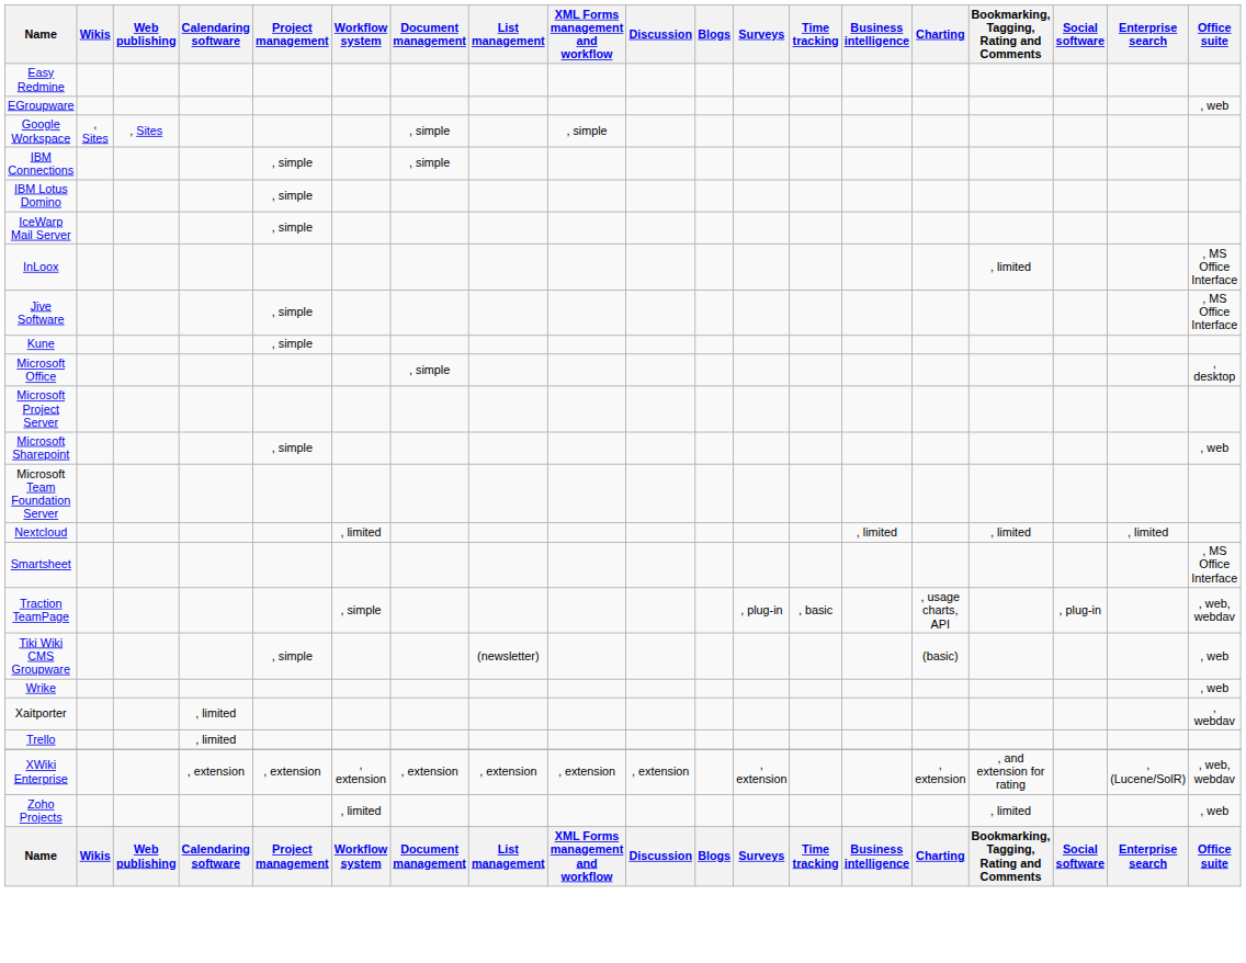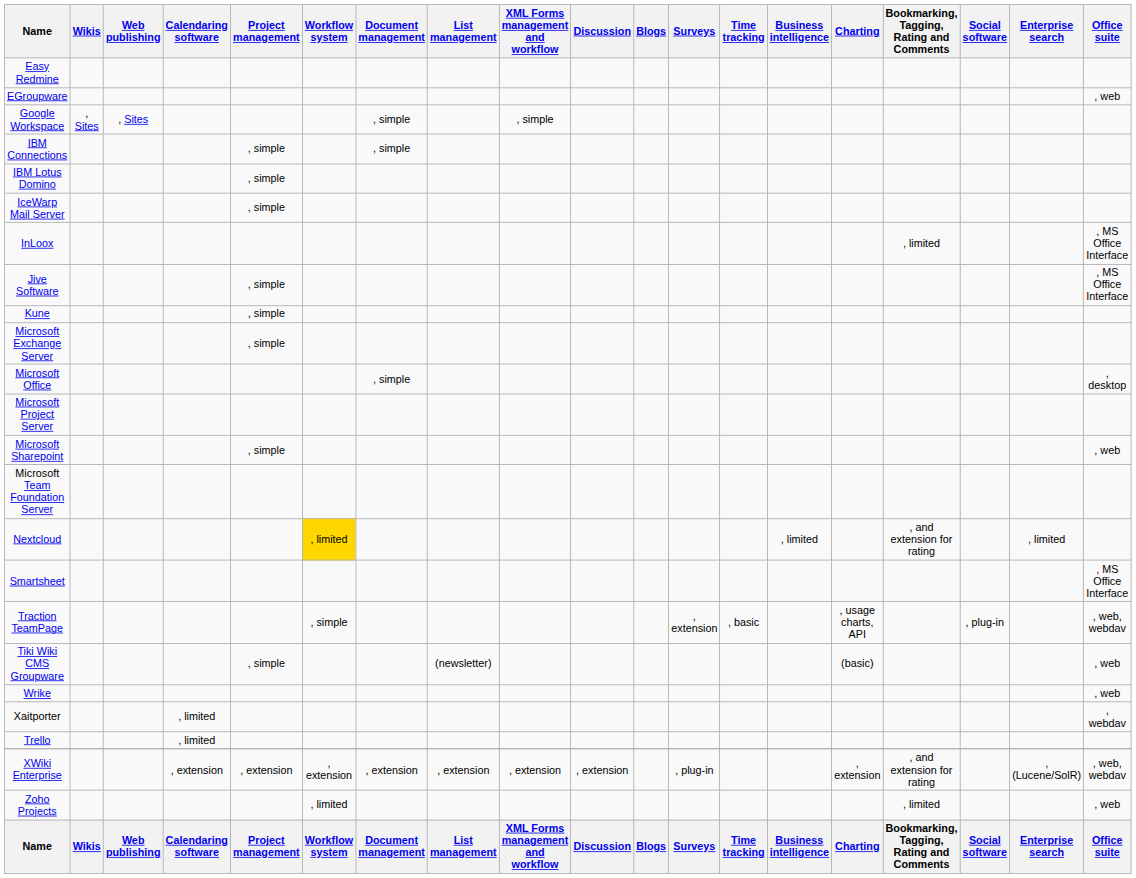 <table class="wikitable sortable sticky-header" style="width: 100%; text-align: center; font-size: smaller;">
 <tr>
 <th>Name</th>
 <th><a href='#'>Wikis</a></th>
 <th><a href='#'>Web publishing</a></th>
 <th><a href='#'>Calendaring software</a></th>
 <th><a href='#'>Project management</a></th>
 <th><a href='#'>Workflow system</a></th>
 <th><a href='#'>Document management</a></th>
 <th><a href='#'>List management</a></th>
 <th><a href='#'>XML Forms management and workflow</a></th>
 <th><a href='#'>Discussion</a></th>
 <th><a href='#'>Blogs</a></th>
 <th><a href='#'>Surveys</a></th>
 <th><a href='#'>Time tracking</a></th>
 <th><a href='#'>Business intelligence</a></th>
 <th><a href='#'>Charting</a></th>
 <th>Bookmarking, Tagging, Rating and Comments</th>
 <th><a href='#'>Social software</a></th>
 <th><a href='#'>Enterprise search</a></th>
 <th><a href='#'>Office suite</a></th>
 </tr>
 <tr>
 <td><a href='#'>Easy Redmine</a></td>
 <td></td>
 <td></td>
 <td></td>
 <td></td>
 <td></td>
 <td></td>
 <td></td>
 <td></td>
 <td></td>
 <td></td>
 <td></td>
 <td></td>
 <td></td>
 <td></td>
 <td></td>
 <td></td>
 <td></td>
 <td></td>
 </tr>
 <tr>
 <td><a href='#'>EGroupware</a></td>
 <td></td>
 <td></td>
 <td></td>
 <td></td>
 <td></td>
 <td></td>
 <td></td>
 <td></td>
 <td></td>
 <td></td>
 <td></td>
 <td></td>
 <td></td>
 <td></td>
 <td></td>
 <td></td>
 <td></td>
 <td>, web</td>
 </tr>
 <tr>
 <td><a href='#'>Google Workspace</a></td>
 <td>, <a href='#'>Sites</a></td>
 <td>, <a href='#'>Sites</a></td>
 <td></td>
 <td></td>
 <td></td>
 <td>, simple</td>
 <td></td>
 <td>, simple</td>
 <td></td>
 <td></td>
 <td></td>
 <td></td>
 <td></td>
 <td></td>
 <td></td>
 <td></td>
 <td></td>
 <td></td>
 </tr>
 <tr>
 <td><a href='#'>IBM Connections</a></td>
 <td></td>
 <td></td>
 <td></td>
 <td>, simple</td>
 <td></td>
 <td>, simple</td>
 <td></td>
 <td></td>
 <td></td>
 <td></td>
 <td></td>
 <td></td>
 <td></td>
 <td></td>
 <td></td>
 <td></td>
 <td></td>
 <td></td>
 </tr>
 <tr>
 <td><a href='#'>IBM Lotus Domino</a></td>
 <td></td>
 <td></td>
 <td></td>
 <td>, simple</td>
 <td></td>
 <td></td>
 <td></td>
 <td></td>
 <td></td>
 <td></td>
 <td></td>
 <td></td>
 <td></td>
 <td></td>
 <td></td>
 <td></td>
 <td></td>
 <td></td>
 </tr>
 <tr>
 <td><a href='#'>IceWarp Mail Server</a></td>
 <td></td>
 <td></td>
 <td></td>
 <td>, simple</td>
 <td></td>
 <td></td>
 <td></td>
 <td></td>
 <td></td>
 <td></td>
 <td></td>
 <td></td>
 <td></td>
 <td></td>
 <td></td>
 <td></td>
 <td></td>
 <td></td>
 </tr>
 <tr>
 <td><a href='#'>InLoox</a></td>
 <td></td>
 <td></td>
 <td></td>
 <td></td>
 <td></td>
 <td></td>
 <td></td>
 <td></td>
 <td></td>
 <td></td>
 <td></td>
 <td></td>
 <td></td>
 <td></td>
 <td>, limited</td>
 <td></td>
 <td></td>
 <td>, MS Office Interface</td>
 </tr>
 <tr>
 <td><a href='#'>Jive Software</a></td>
 <td></td>
 <td></td>
 <td></td>
 <td>, simple</td>
 <td></td>
 <td></td>
 <td></td>
 <td></td>
 <td></td>
 <td></td>
 <td></td>
 <td></td>
 <td></td>
 <td></td>
 <td></td>
 <td></td>
 <td></td>
 <td>, MS Office Interface</td>
 </tr>
 <tr>
 <td><a href='#'>Kune</a></td>
 <td></td>
 <td></td>
 <td></td>
 <td>, simple</td>
 <td></td>
 <td></td>
 <td></td>
 <td></td>
 <td></td>
 <td></td>
 <td></td>
 <td></td>
 <td></td>
 <td></td>
 <td></td>
 <td></td>
 <td></td>
 <td></td>
 </tr>
 <tr>
+<td><a href='#'>Microsoft Exchange Server</a></td>
+<td></td>
+<td></td>
+<td></td>
+<td>, simple</td>
+<td></td>
+<td></td>
+<td></td>
+<td></td>
+<td></td>
+<td></td>
+<td></td>
+<td></td>
+<td></td>
+<td></td>
+<td></td>
+<td></td>
+<td></td>
+<td></td>
+</tr>
+<tr>
 <td><a href='#'>Microsoft Office</a></td>
 <td></td>
 <td></td>
 <td></td>
 <td></td>
 <td></td>
 <td>, simple</td>
 <td></td>
 <td></td>
 <td></td>
 <td></td>
 <td></td>
 <td></td>
 <td></td>
 <td></td>
 <td></td>
 <td></td>
 <td></td>
 <td>, desktop</td>
 </tr>
 <tr>
 <td><a href='#'>Microsoft Project Server</a></td>
 <td></td>
 <td></td>
 <td></td>
 <td></td>
 <td></td>
 <td></td>
 <td></td>
 <td></td>
 <td></td>
 <td></td>
 <td></td>
 <td></td>
 <td></td>
 <td></td>
 <td></td>
 <td></td>
 <td></td>
 <td></td>
 </tr>
 <tr>
 <td><a href='#'>Microsoft Sharepoint</a></td>
 <td></td>
 <td></td>
 <td></td>
 <td>, simple</td>
 <td></td>
 <td></td>
 <td></td>
 <td></td>
 <td></td>
 <td></td>
 <td></td>
 <td></td>
 <td></td>
 <td></td>
 <td></td>
 <td></td>
 <td></td>
 <td>, web</td>
 </tr>
 <tr>
 <td>Microsoft <a href='#'>Team Foundation Server</a></td>
 <td></td>
 <td></td>
 <td></td>
 <td></td>
 <td></td>
 <td></td>
 <td></td>
 <td></td>
 <td></td>
 <td></td>
 <td></td>
 <td></td>
 <td></td>
 <td></td>
 <td></td>
 <td></td>
 <td></td>
 <td></td>
 </tr>
 <tr>
 <td><a href='#'>Nextcloud</a></td>
 <td></td>
 <td></td>
 <td></td>
 <td></td>
-<td>, limited</td>
+<td style="background: gold;">, limited</td>
 <td></td>
 <td></td>
 <td></td>
 <td></td>
 <td></td>
 <td></td>
 <td></td>
 <td>, limited</td>
 <td></td>
-<td>, limited</td>
+<td>, and extension for rating</td>
 <td></td>
 <td>, limited</td>
 <td></td>
 </tr>
 <tr>
 <td><a href='#'>Smartsheet</a></td>
 <td></td>
 <td></td>
 <td></td>
 <td></td>
 <td></td>
 <td></td>
 <td></td>
 <td></td>
 <td></td>
 <td></td>
 <td></td>
 <td></td>
 <td></td>
 <td></td>
 <td></td>
 <td></td>
 <td></td>
 <td>, MS Office Interface</td>
 </tr>
 <tr>
 <td><a href='#'>Traction TeamPage</a></td>
 <td></td>
 <td></td>
 <td></td>
 <td></td>
 <td>, simple</td>
 <td></td>
 <td></td>
 <td></td>
 <td></td>
 <td></td>
-<td>, plug-in</td>
+<td>, extension</td>
 <td>, basic</td>
 <td></td>
 <td>, usage charts, API</td>
 <td></td>
 <td>, plug-in</td>
 <td></td>
 <td>, web, webdav</td>
 </tr>
 <tr>
 <td><a href='#'>Tiki Wiki CMS Groupware</a></td>
 <td></td>
 <td></td>
 <td></td>
 <td>, simple</td>
 <td></td>
 <td></td>
 <td> (newsletter)</td>
 <td></td>
 <td></td>
 <td></td>
 <td></td>
 <td></td>
 <td></td>
 <td> (basic)</td>
 <td></td>
 <td></td>
 <td></td>
 <td>, web</td>
 </tr>
 <tr>
 <td><a href='#'>Wrike</a></td>
 <td></td>
 <td></td>
 <td></td>
 <td></td>
 <td></td>
 <td></td>
 <td></td>
 <td></td>
 <td></td>
 <td></td>
 <td></td>
 <td></td>
 <td></td>
 <td></td>
 <td></td>
 <td></td>
 <td></td>
 <td>, web</td>
 </tr>
 <tr>
 <td>Xaitporter</td>
 <td></td>
 <td></td>
 <td>, limited</td>
 <td></td>
 <td></td>
 <td></td>
 <td></td>
 <td></td>
 <td></td>
 <td></td>
 <td></td>
 <td></td>
 <td></td>
 <td></td>
 <td></td>
 <td></td>
 <td></td>
 <td>, webdav</td>
 </tr>
 <tr>
 <td><a href='#'>Trello</a></td>
 <td></td>
 <td></td>
 <td>, limited</td>
 <td></td>
 <td></td>
 <td></td>
 <td></td>
 <td></td>
 <td></td>
 <td></td>
 <td></td>
 <td></td>
 <td></td>
 <td></td>
 <td></td>
 <td></td>
 <td></td>
 <td></td>
 </tr>
 <tr>
 </tr>
 <tr>
 <td><a href='#'>XWiki Enterprise</a></td>
 <td></td>
 <td></td>
 <td>, extension</td>
 <td>, extension</td>
 <td>, extension</td>
 <td>, extension</td>
 <td>, extension</td>
 <td>, extension</td>
 <td>, extension</td>
 <td></td>
-<td>, extension</td>
+<td>, plug-in</td>
 <td></td>
 <td></td>
 <td>, extension</td>
 <td>, and extension for rating</td>
 <td></td>
 <td>, (Lucene/SolR)</td>
 <td>, web, webdav</td>
 </tr>
 <tr>
 <td><a href='#'>Zoho Projects</a></td>
 <td></td>
 <td></td>
 <td></td>
 <td></td>
 <td>, limited</td>
 <td></td>
 <td></td>
 <td></td>
 <td></td>
 <td></td>
 <td></td>
 <td></td>
 <td></td>
 <td></td>
 <td>, limited</td>
 <td></td>
 <td></td>
 <td>, web</td>
 </tr>
 <tr>
 <th>Name</th>
 <th><a href='#'>Wikis</a></th>
 <th><a href='#'>Web publishing</a></th>
 <th><a href='#'>Calendaring software</a></th>
 <th><a href='#'>Project management</a></th>
 <th><a href='#'>Workflow system</a></th>
 <th><a href='#'>Document management</a></th>
 <th><a href='#'>List management</a></th>
 <th><a href='#'>XML Forms management and workflow</a></th>
 <th><a href='#'>Discussion</a></th>
 <th><a href='#'>Blogs</a></th>
 <th><a href='#'>Surveys</a></th>
 <th><a href='#'>Time tracking</a></th>
 <th><a href='#'>Business intelligence</a></th>
 <th><a href='#'>Charting</a></th>
 <th>Bookmarking, Tagging, Rating and Comments</th>
 <th><a href='#'>Social software</a></th>
 <th><a href='#'>Enterprise search</a></th>
 <th><a href='#'>Office suite</a></th>
 </tr>
 </table>
